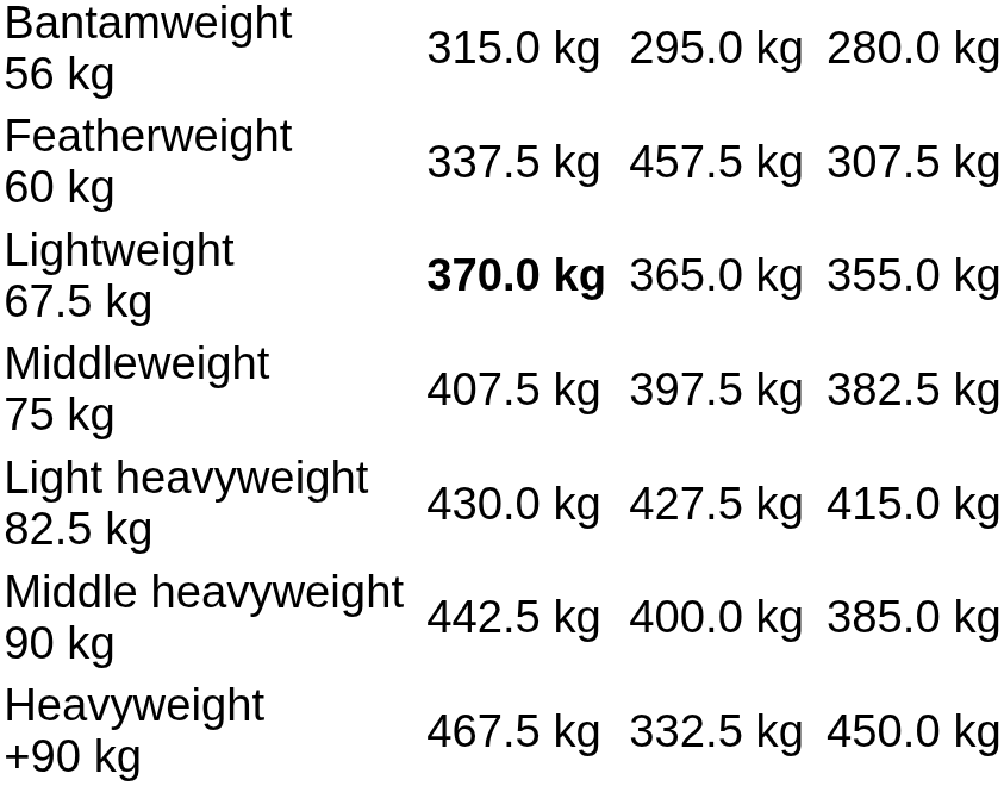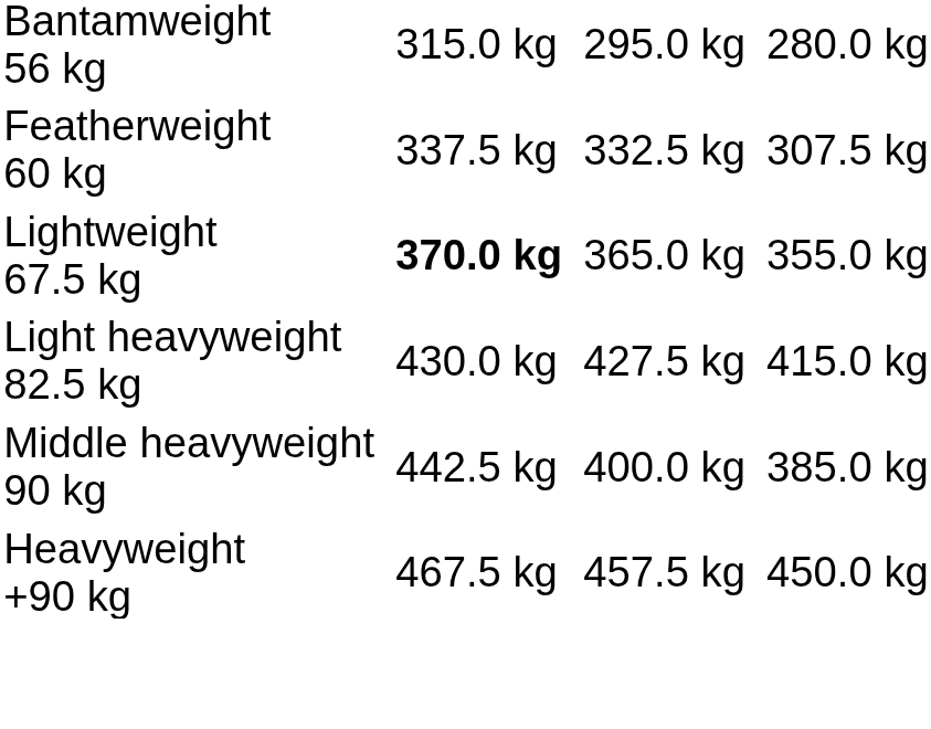 <table>
 <tr>
 <td>Bantamweight<br>56 kg</td>
 <td></td>
 <td>315.0 kg</td>
 <td></td>
 <td>295.0 kg</td>
 <td></td>
 <td>280.0 kg</td>
 </tr>
 <tr>
 <td>Featherweight<br>60 kg</td>
 <td></td>
 <td>337.5 kg</td>
 <td></td>
-<td>457.5 kg</td>
+<td>332.5 kg</td>
 <td></td>
 <td>307.5 kg</td>
 </tr>
 <tr>
 <td>Lightweight<br>67.5 kg</td>
 <td></td>
 <td><strong>370.0 kg</strong></td>
 <td></td>
 <td>365.0 kg</td>
 <td></td>
 <td>355.0 kg</td>
-</tr>
-<tr>
-<td>Middleweight<br>75 kg</td>
-<td></td>
-<td>407.5 kg</td>
-<td></td>
-<td>397.5 kg</td>
-<td></td>
-<td>382.5 kg</td>
 </tr>
 <tr>
 <td>Light heavyweight<br>82.5 kg</td>
 <td></td>
 <td>430.0 kg</td>
 <td></td>
 <td>427.5 kg</td>
 <td></td>
 <td>415.0 kg</td>
 </tr>
 <tr>
 <td>Middle heavyweight<br>90 kg</td>
 <td></td>
 <td>442.5 kg</td>
 <td></td>
 <td>400.0 kg</td>
 <td></td>
 <td>385.0 kg</td>
 </tr>
 <tr>
 <td>Heavyweight<br>+90 kg</td>
 <td></td>
 <td>467.5 kg</td>
 <td></td>
-<td>332.5 kg</td>
+<td>457.5 kg</td>
 <td></td>
 <td>450.0 kg</td>
 </tr>
 </table>
